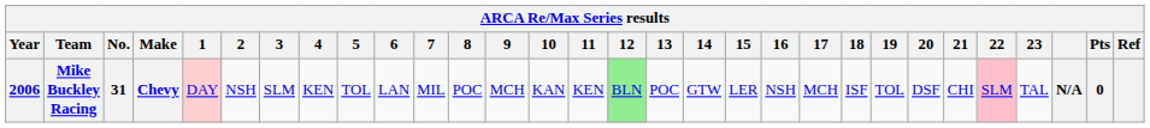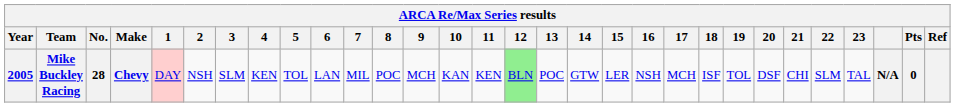 <table class="wikitable" style="text-align:center; font-size:75%">
 <tr>
 <th colspan=30><a href='#'>ARCA Re/Max Series</a> results</th>
 </tr>
 <tr>
 <th>Year</th>
 <th>Team</th>
 <th>No.</th>
 <th>Make</th>
 <th>1</th>
 <th>2</th>
 <th>3</th>
 <th>4</th>
 <th>5</th>
 <th>6</th>
 <th>7</th>
 <th>8</th>
 <th>9</th>
 <th>10</th>
 <th>11</th>
 <th>12</th>
 <th>13</th>
 <th>14</th>
 <th>15</th>
 <th>16</th>
 <th>17</th>
 <th>18</th>
 <th>19</th>
 <th>20</th>
 <th>21</th>
 <th>22</th>
 <th>23</th>
 <th></th>
 <th>Pts</th>
 <th>Ref</th>
 </tr>
 <tr>
-<th><a href='#'>2006</a></th>
+<th><a href='#'>2005</a></th>
 <th><a href='#'>Mike Buckley Racing</a></th>
-<th>31</th>
+<th>28</th>
 <th><a href='#'>Chevy</a></th>
 <td style="background:#FFCFCF;"><a href='#'>DAY</a><br></td>
 <td><a href='#'>NSH</a></td>
 <td><a href='#'>SLM</a></td>
 <td><a href='#'>KEN</a></td>
 <td><a href='#'>TOL</a></td>
 <td><a href='#'>LAN</a></td>
 <td><a href='#'>MIL</a></td>
 <td><a href='#'>POC</a></td>
 <td><a href='#'>MCH</a></td>
 <td><a href='#'>KAN</a></td>
 <td><a href='#'>KEN</a></td>
 <td style="background: lightgreen;"><a href='#'>BLN</a></td>
 <td><a href='#'>POC</a></td>
 <td><a href='#'>GTW</a></td>
 <td><a href='#'>LER</a></td>
 <td><a href='#'>NSH</a></td>
 <td><a href='#'>MCH</a></td>
 <td><a href='#'>ISF</a></td>
 <td><a href='#'>TOL</a></td>
 <td><a href='#'>DSF</a></td>
 <td><a href='#'>CHI</a></td>
-<td style="background: pink;"><a href='#'>SLM</a></td>
+<td><a href='#'>SLM</a></td>
 <td><a href='#'>TAL</a></td>
 <th>N/A</th>
 <th>0</th>
 <th></th>
 </tr>
 </table>
